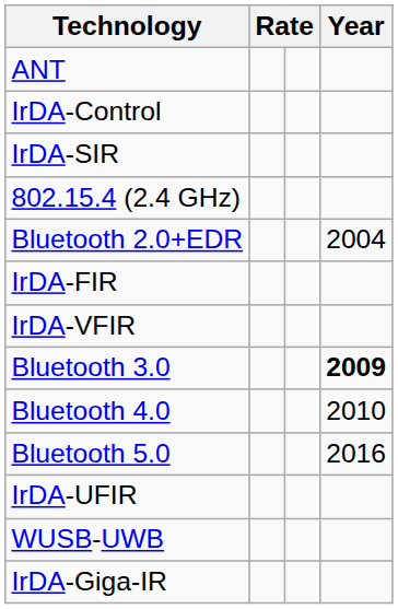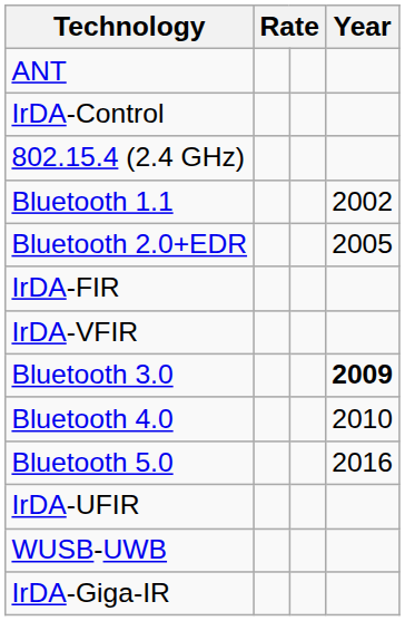 <table class="wikitable sortable">
 <tr>
 <th>Technology</th>
 <th colspan=2>Rate</th>
 <th>Year</th>
 </tr>
 <tr>
 <td><a href='#'>ANT</a></td>
 <td align=right><strong></strong></td>
 <td align=right></td>
 <td></td>
 </tr>
 <tr>
 <td><a href='#'>IrDA</a>-Control</td>
 <td align=right><strong></strong></td>
 <td align=right></td>
 <td></td>
 </tr>
 <tr>
-<td><a href='#'>IrDA</a>-SIR</td>
-<td align=right><strong></strong></td>
-<td align=right></td>
-<td></td>
-</tr>
-<tr>
 <td><a href='#'>802.15.4</a> (2.4 GHz)</td>
 <td align=right><strong></strong></td>
 <td align=right></td>
 <td></td>
 </tr>
 <tr>
+<td><a href='#'>Bluetooth 1.1</a></td>
+<td align=right><strong></strong></td>
+<td align=right></td>
+<td>2002</td>
+</tr>
+<tr>
 <td><a href='#'>Bluetooth 2.0+EDR</a></td>
 <td align=right><strong></strong></td>
 <td align=right></td>
-<td>2004</td>
+<td>2005</td>
 </tr>
 <tr>
 <td><a href='#'>IrDA</a>-FIR</td>
 <td align=right><strong></strong></td>
 <td align=right></td>
 <td></td>
 </tr>
 <tr>
 <td><a href='#'>IrDA</a>-VFIR</td>
 <td align=right><strong></strong></td>
 <td align=right></td>
 <td></td>
 </tr>
 <tr>
 <td><a href='#'>Bluetooth 3.0</a></td>
 <td align=right><strong></strong></td>
 <td align=right></td>
 <td><strong>2009</strong></td>
 </tr>
 <tr>
 <td><a href='#'>Bluetooth 4.0</a></td>
 <td align=right><strong></strong></td>
 <td align=right></td>
 <td>2010</td>
 </tr>
 <tr>
 <td><a href='#'>Bluetooth 5.0</a></td>
 <td align=right><strong></strong></td>
 <td align=right></td>
 <td>2016</td>
 </tr>
 <tr>
 <td><a href='#'>IrDA</a>-UFIR</td>
 <td align=right><strong></strong></td>
 <td align=right></td>
 <td></td>
 </tr>
 <tr>
 <td><a href='#'>WUSB</a>-<a href='#'>UWB</a></td>
 <td align=right><strong></strong></td>
 <td align=right></td>
 <td></td>
 </tr>
 <tr>
 <td><a href='#'>IrDA</a>-Giga-IR</td>
 <td align=right><strong></strong></td>
 <td align=right></td>
 <td></td>
 </tr>
 </table>
